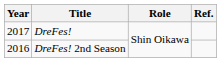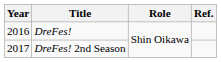 <table class="wikitable">
 <tr>
 <th>Year</th>
 <th>Title</th>
 <th>Role</th>
 <th>Ref.</th>
 </tr>
 <tr>
-<td>2017</td>
+<td>2016</td>
 <td><em>DreFes!</em></td>
 <td rowspan="2">Shin Oikawa</td>
 <td></td>
 </tr>
 <tr>
-<td>2016</td>
+<td>2017</td>
 <td><em>DreFes!</em> 2nd Season</td>
 <td></td>
 </tr>
 </table>
